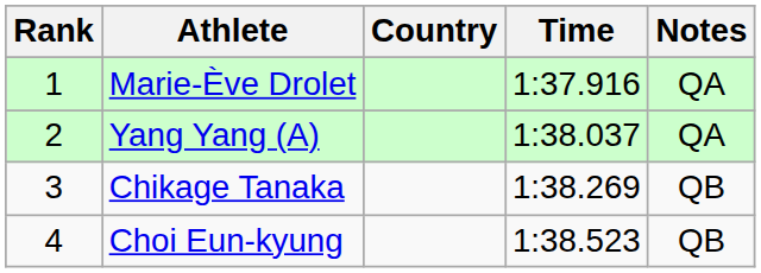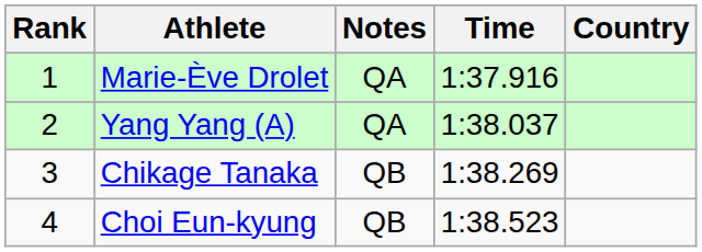 <table class="wikitable sortable" style="text-align:center">
 <tr>
 <th>Rank</th>
 <th>Athlete</th>
+<th>Notes</th>
+<th>Time</th>
 <th>Country</th>
-<th>Time</th>
-<th>Notes</th>
 </tr>
 <tr bgcolor=ccffcc>
 <td>1</td>
 <td align=left><a href='#'>Marie-Ève Drolet</a></td>
+<td>QA</td>
+<td>1:37.916</td>
 <td align=left></td>
-<td>1:37.916</td>
-<td>QA</td>
 </tr>
 <tr bgcolor=ccffcc>
 <td>2</td>
 <td align=left><a href='#'>Yang Yang (A)</a></td>
+<td>QA</td>
+<td>1:38.037</td>
 <td align=left></td>
-<td>1:38.037</td>
-<td>QA</td>
 </tr>
 <tr>
 <td>3</td>
 <td align=left><a href='#'>Chikage Tanaka</a></td>
+<td>QB</td>
+<td>1:38.269</td>
 <td align=left></td>
-<td>1:38.269</td>
-<td>QB</td>
 </tr>
 <tr>
 <td>4</td>
 <td align=left><a href='#'>Choi Eun-kyung</a></td>
+<td>QB</td>
+<td>1:38.523</td>
 <td align=left></td>
-<td>1:38.523</td>
-<td>QB</td>
 </tr>
 </table>
